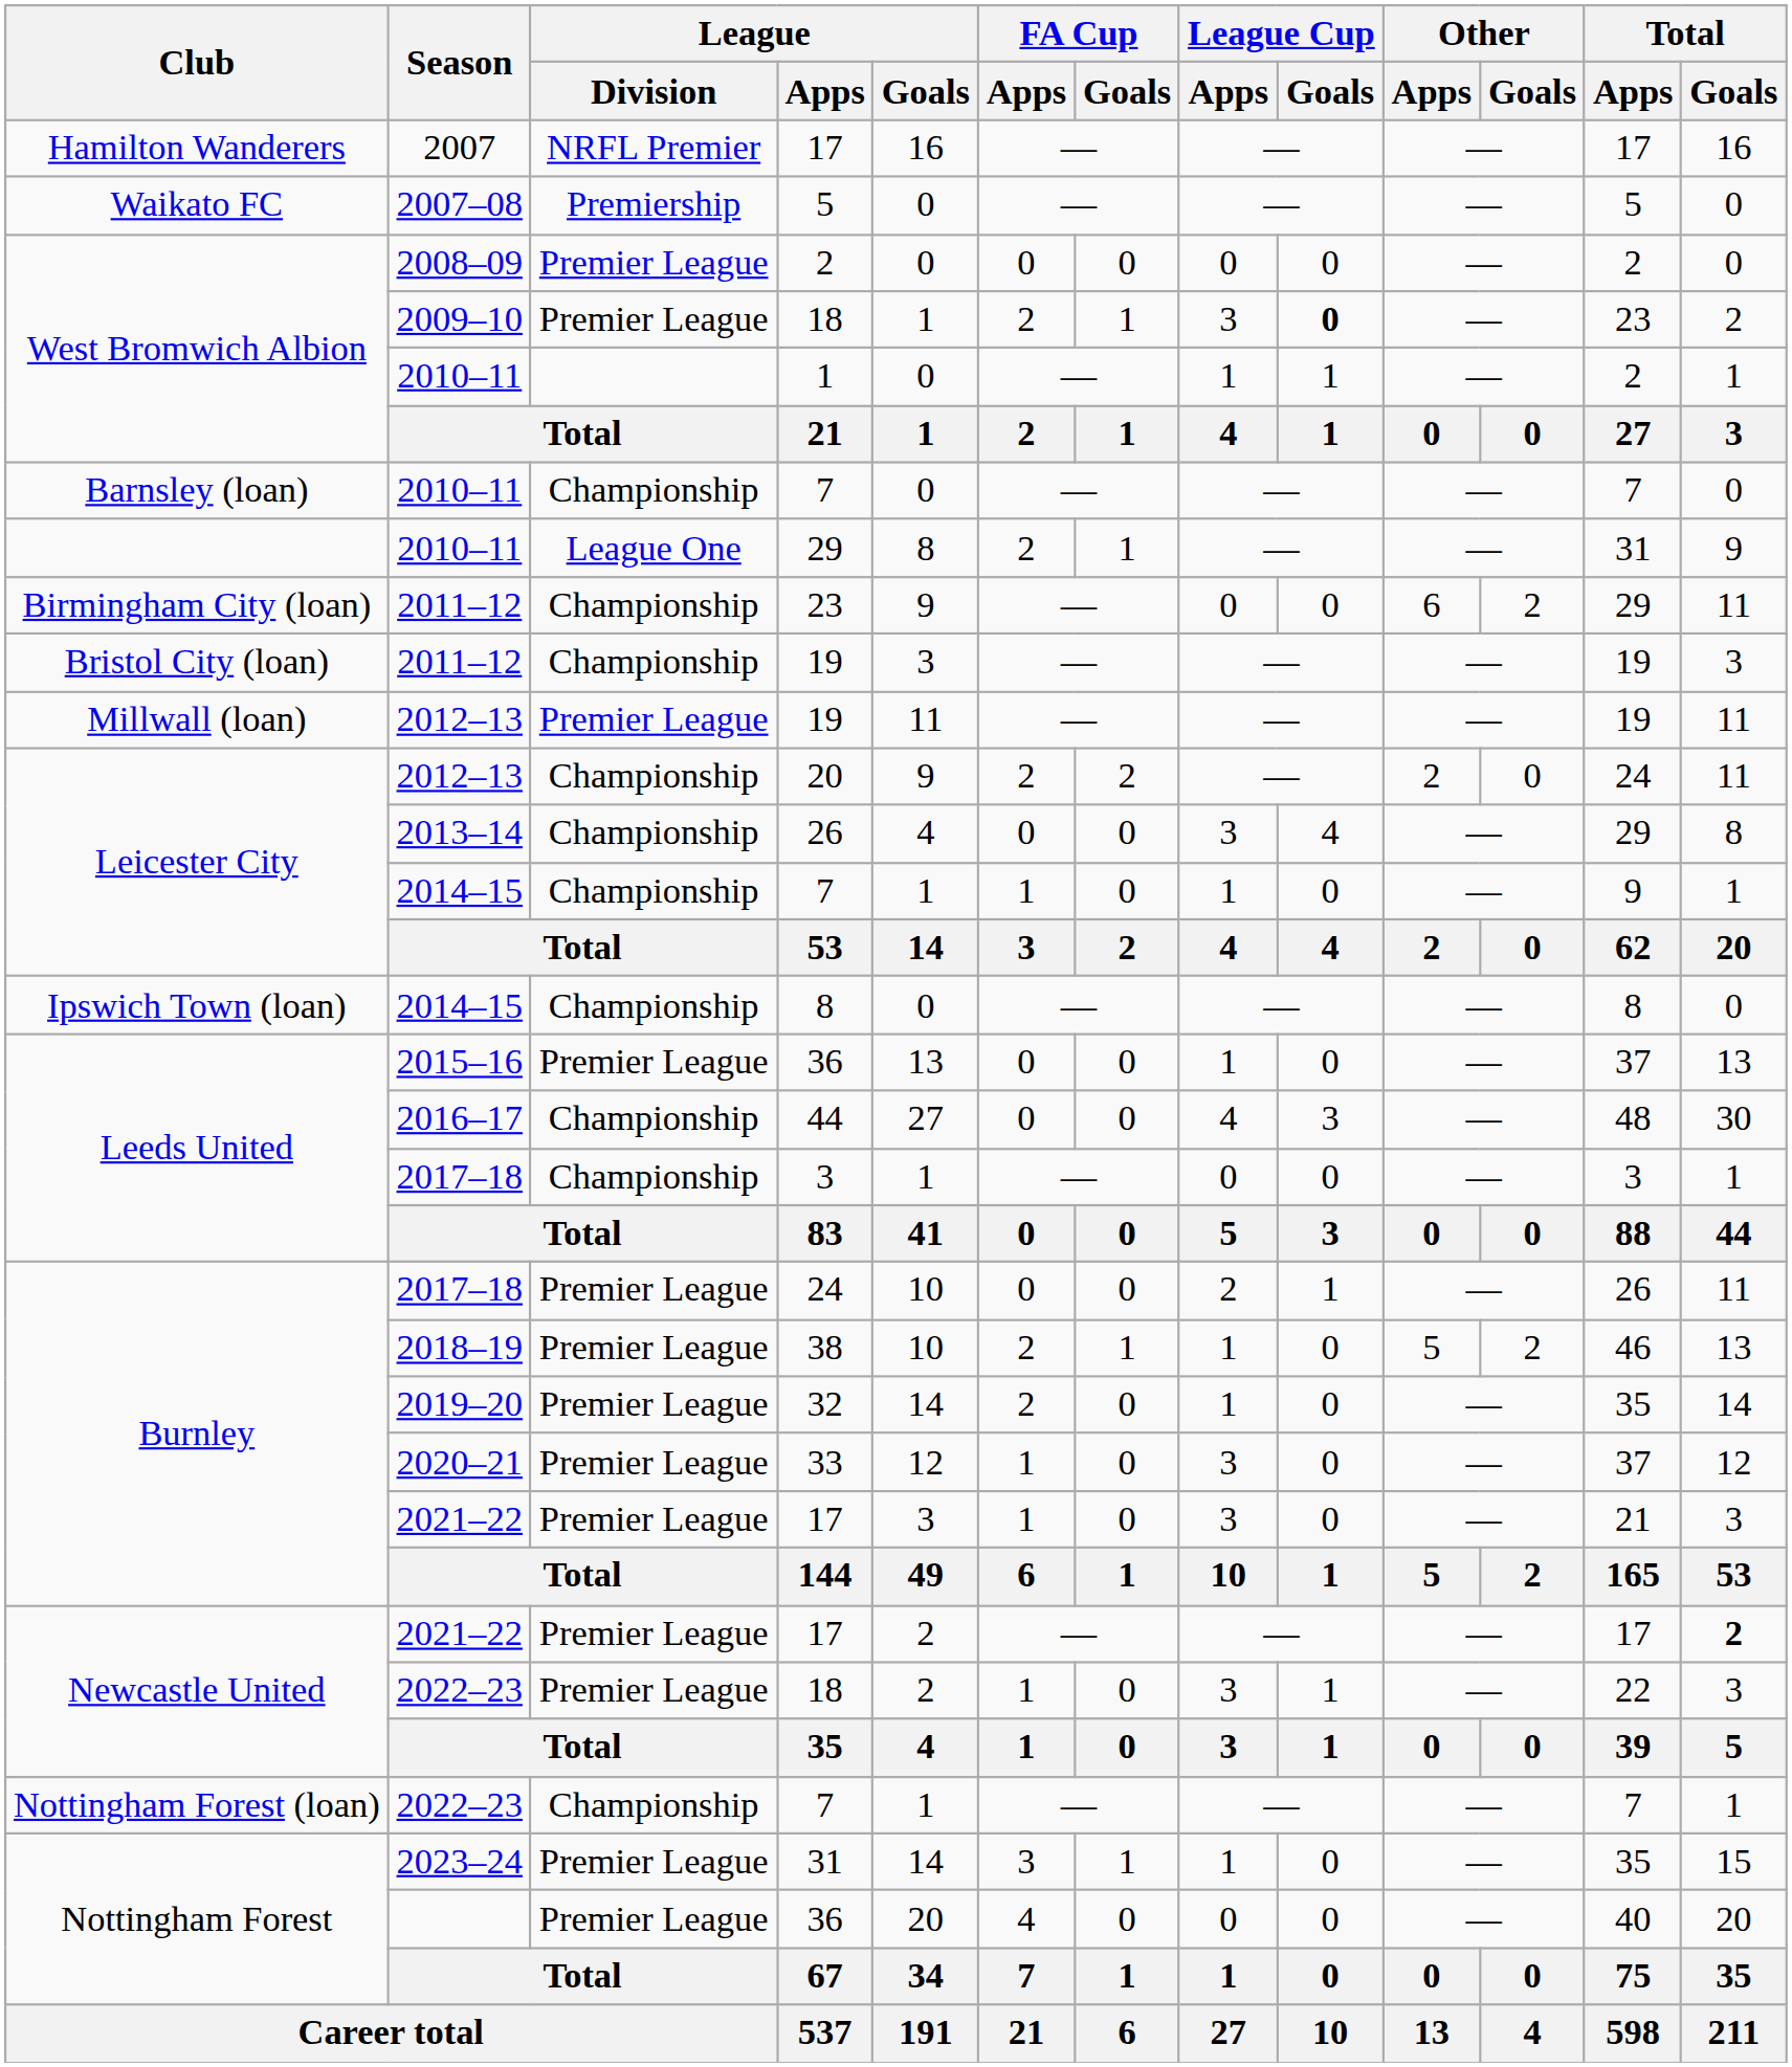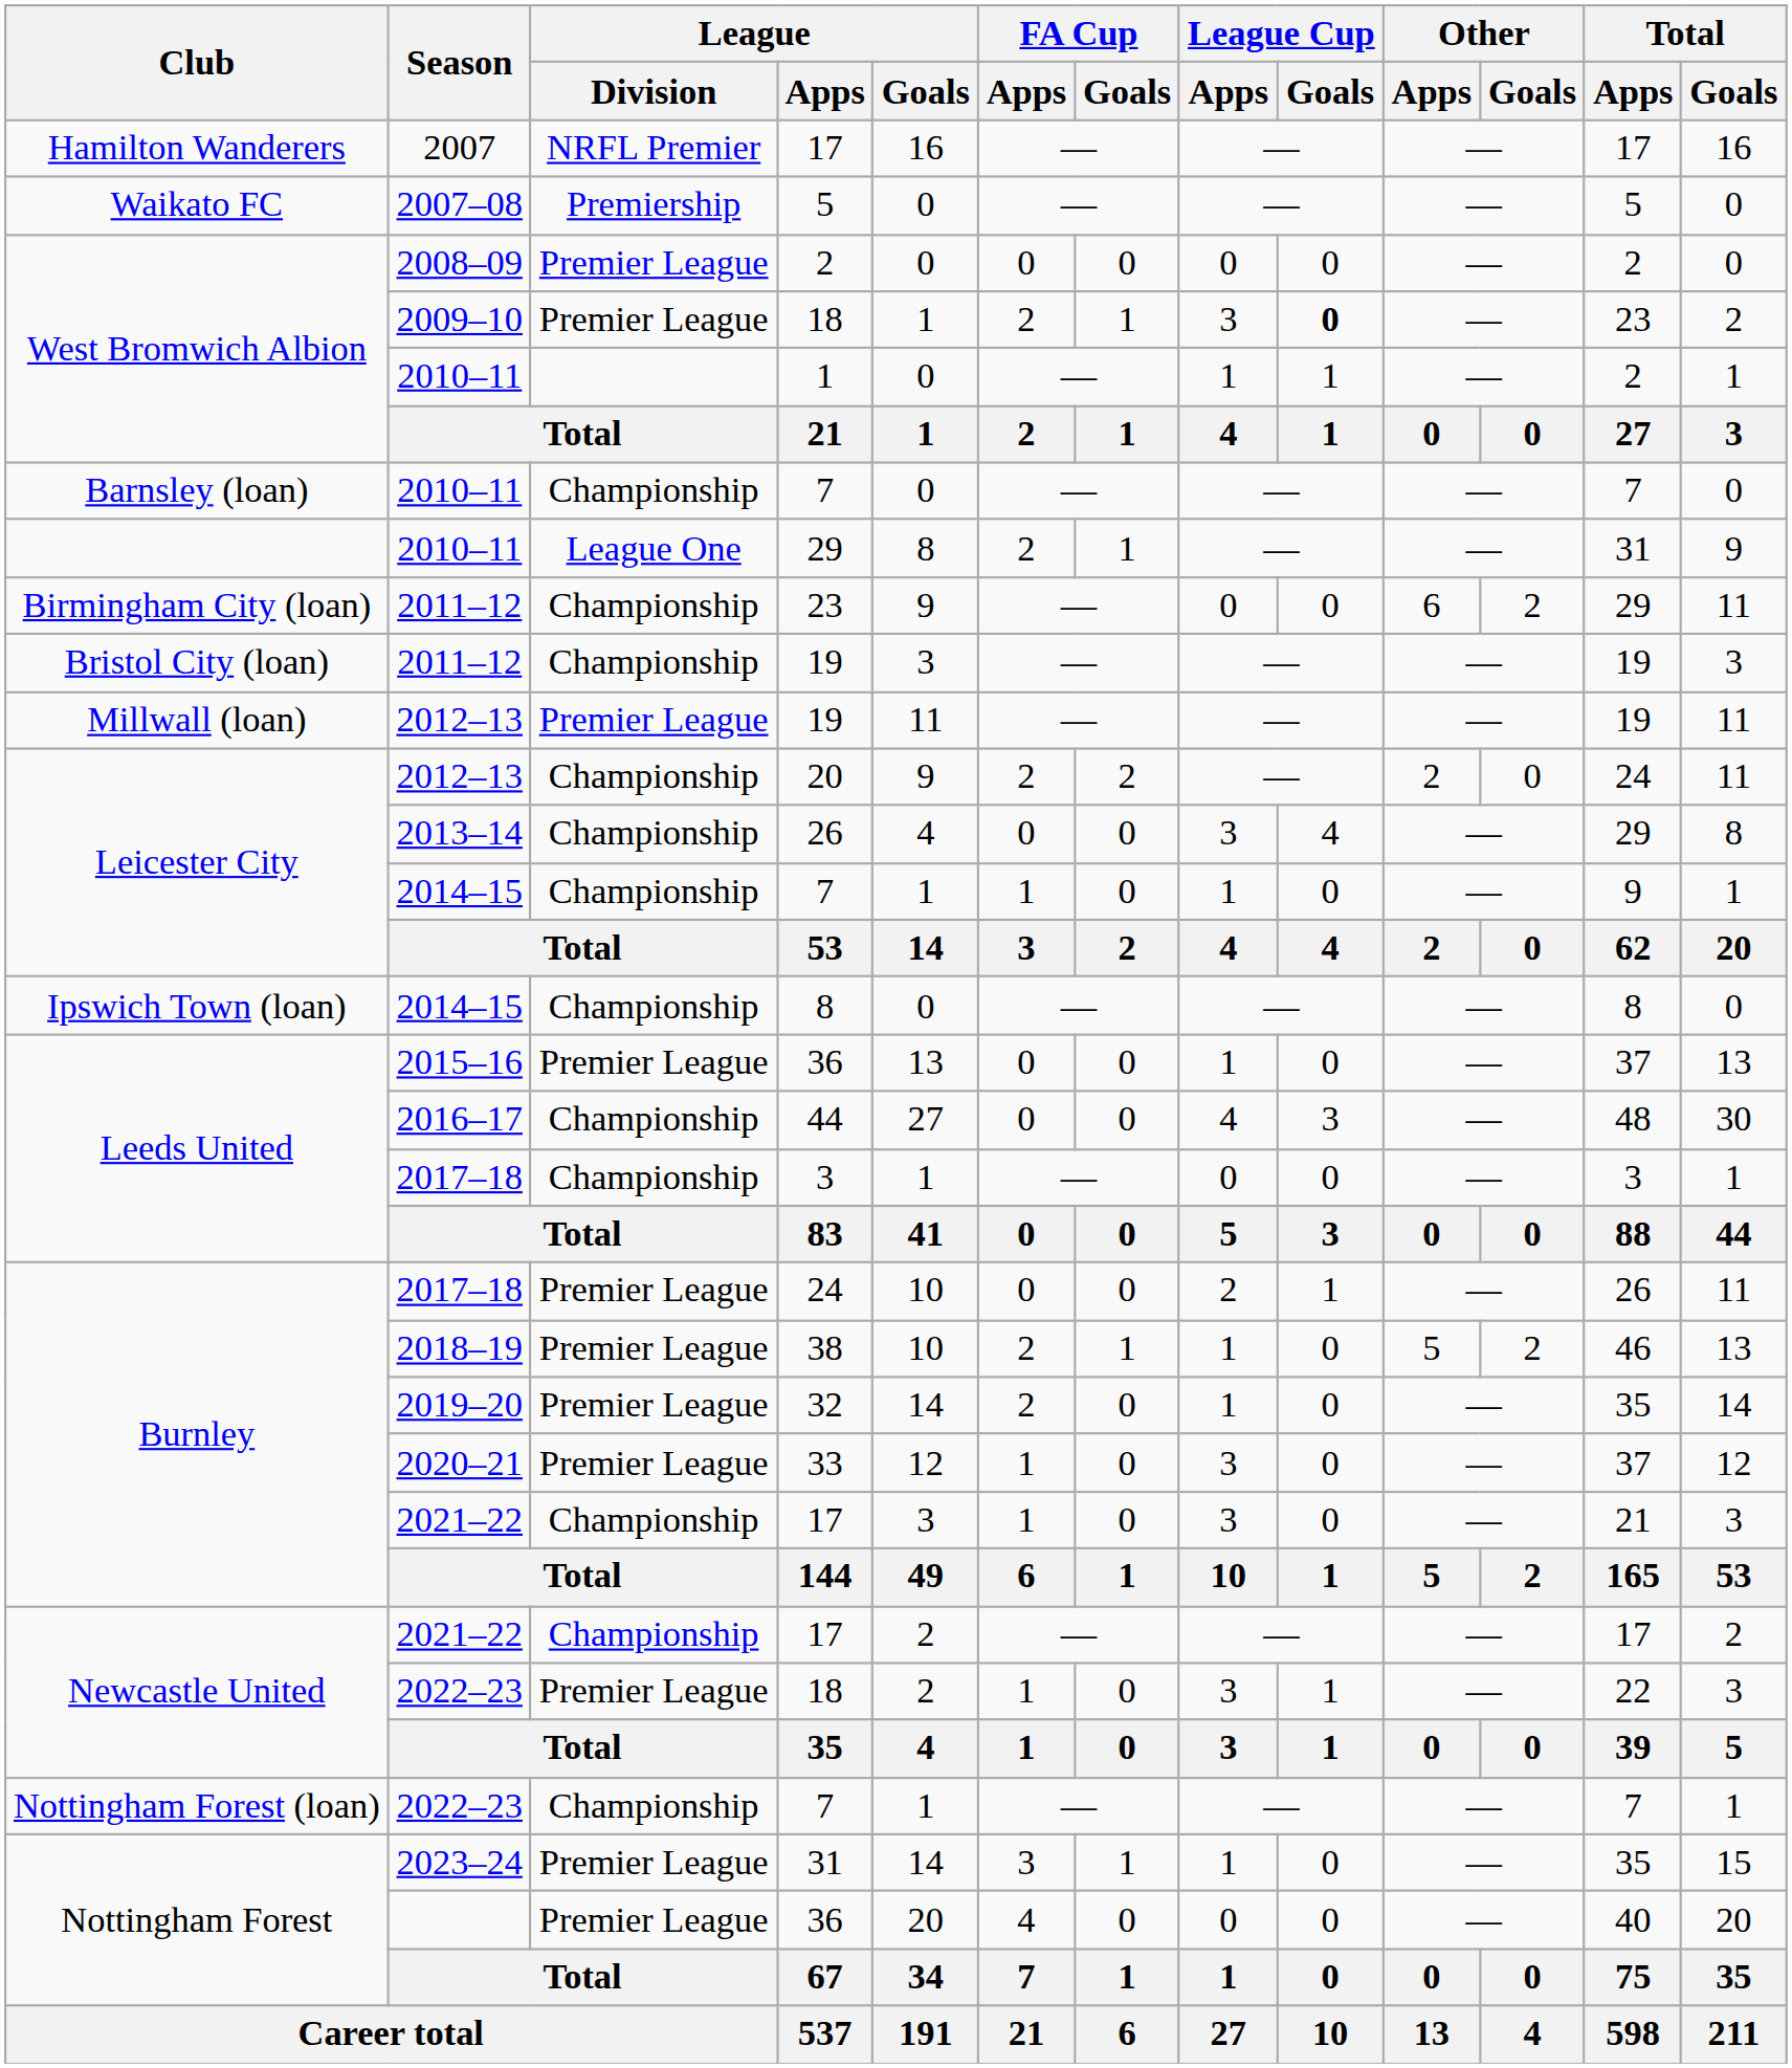 <table class=wikitable style=text-align:center>
 <tr>
 <th rowspan="2">Club</th>
 <th rowspan="2">Season</th>
 <th colspan="3">League</th>
 <th colspan="2"><a href='#'>FA Cup</a></th>
 <th colspan="2"><a href='#'>League Cup</a></th>
 <th colspan="2">Other</th>
 <th colspan="2">Total</th>
 </tr>
 <tr>
 <th>Division</th>
 <th>Apps</th>
 <th>Goals</th>
 <th>Apps</th>
 <th>Goals</th>
 <th>Apps</th>
 <th>Goals</th>
 <th>Apps</th>
 <th>Goals</th>
 <th>Apps</th>
 <th>Goals</th>
 </tr>
 <tr>
 <td><a href='#'>Hamilton Wanderers</a></td>
 <td>2007</td>
 <td><a href='#'>NRFL Premier</a></td>
 <td>17</td>
 <td>16</td>
 <td colspan="2">—</td>
 <td colspan="2">—</td>
 <td colspan="2">—</td>
 <td>17</td>
 <td>16</td>
 </tr>
 <tr>
 <td><a href='#'>Waikato FC</a></td>
 <td><a href='#'>2007–08</a></td>
 <td><a href='#'>Premiership</a></td>
 <td>5</td>
 <td>0</td>
 <td colspan="2">—</td>
 <td colspan="2">—</td>
 <td colspan="2">—</td>
 <td>5</td>
 <td>0</td>
 </tr>
 <tr>
 <td rowspan="4"><a href='#'>West Bromwich Albion</a></td>
 <td><a href='#'>2008–09</a></td>
 <td><a href='#'>Premier League</a></td>
 <td>2</td>
 <td>0</td>
 <td>0</td>
 <td>0</td>
 <td>0</td>
 <td>0</td>
 <td colspan="2">—</td>
 <td>2</td>
 <td>0</td>
 </tr>
 <tr>
 <td><a href='#'>2009–10</a></td>
 <td>Premier League</td>
 <td>18</td>
 <td>1</td>
 <td>2</td>
 <td>1</td>
 <td>3</td>
 <td><strong>0</strong></td>
 <td colspan="2">—</td>
 <td>23</td>
 <td>2</td>
 </tr>
 <tr>
 <td><a href='#'>2010–11</a></td>
 <td></td>
 <td>1</td>
 <td>0</td>
 <td colspan="2">—</td>
 <td>1</td>
 <td>1</td>
 <td colspan="2">—</td>
 <td>2</td>
 <td>1</td>
 </tr>
 <tr>
 <th colspan="2">Total</th>
 <th>21</th>
 <th>1</th>
 <th>2</th>
 <th>1</th>
 <th>4</th>
 <th>1</th>
 <th>0</th>
 <th>0</th>
 <th>27</th>
 <th>3</th>
 </tr>
 <tr>
 <td><a href='#'>Barnsley</a> (loan)</td>
 <td><a href='#'>2010–11</a></td>
 <td>Championship</td>
 <td>7</td>
 <td>0</td>
 <td colspan="2">—</td>
 <td colspan="2">—</td>
 <td colspan="2">—</td>
 <td>7</td>
 <td>0</td>
 </tr>
 <tr>
 <td></td>
 <td><a href='#'>2010–11</a></td>
 <td><a href='#'>League One</a></td>
 <td>29</td>
 <td>8</td>
 <td>2</td>
 <td>1</td>
 <td colspan="2">—</td>
 <td colspan="2">—</td>
 <td>31</td>
 <td>9</td>
 </tr>
 <tr>
 <td><a href='#'>Birmingham City</a> (loan)</td>
 <td><a href='#'>2011–12</a></td>
 <td>Championship</td>
 <td>23</td>
 <td>9</td>
 <td colspan="2">—</td>
 <td>0</td>
 <td>0</td>
 <td>6</td>
 <td>2</td>
 <td>29</td>
 <td>11</td>
 </tr>
 <tr>
 <td><a href='#'>Bristol City</a> (loan)</td>
 <td><a href='#'>2011–12</a></td>
 <td>Championship</td>
 <td>19</td>
 <td>3</td>
 <td colspan="2">—</td>
 <td colspan="2">—</td>
 <td colspan="2">—</td>
 <td>19</td>
 <td>3</td>
 </tr>
 <tr>
 <td><a href='#'>Millwall</a> (loan)</td>
 <td><a href='#'>2012–13</a></td>
 <td><a href='#'>Premier League</a></td>
 <td>19</td>
 <td>11</td>
 <td colspan="2">—</td>
 <td colspan="2">—</td>
 <td colspan="2">—</td>
 <td>19</td>
 <td>11</td>
 </tr>
 <tr>
 <td rowspan="4"><a href='#'>Leicester City</a></td>
 <td><a href='#'>2012–13</a></td>
 <td>Championship</td>
 <td>20</td>
 <td>9</td>
 <td>2</td>
 <td>2</td>
 <td colspan="2">—</td>
 <td>2</td>
 <td>0</td>
 <td>24</td>
 <td>11</td>
 </tr>
 <tr>
 <td><a href='#'>2013–14</a></td>
 <td>Championship</td>
 <td>26</td>
 <td>4</td>
 <td>0</td>
 <td>0</td>
 <td>3</td>
 <td>4</td>
 <td colspan="2">—</td>
 <td>29</td>
 <td>8</td>
 </tr>
 <tr>
 <td><a href='#'>2014–15</a></td>
 <td>Championship</td>
 <td>7</td>
 <td>1</td>
 <td>1</td>
 <td>0</td>
 <td>1</td>
 <td>0</td>
 <td colspan="2">—</td>
 <td>9</td>
 <td>1</td>
 </tr>
 <tr>
 <th colspan="2">Total</th>
 <th>53</th>
 <th>14</th>
 <th>3</th>
 <th>2</th>
 <th>4</th>
 <th>4</th>
 <th>2</th>
 <th>0</th>
 <th>62</th>
 <th>20</th>
 </tr>
 <tr>
 <td><a href='#'>Ipswich Town</a> (loan)</td>
 <td><a href='#'>2014–15</a></td>
 <td>Championship</td>
 <td>8</td>
 <td>0</td>
 <td colspan="2">—</td>
 <td colspan="2">—</td>
 <td colspan="2">—</td>
 <td>8</td>
 <td>0</td>
 </tr>
 <tr>
 <td rowspan="4"><a href='#'>Leeds United</a></td>
 <td><a href='#'>2015–16</a></td>
 <td>Premier League</td>
 <td>36</td>
 <td>13</td>
 <td>0</td>
 <td>0</td>
 <td>1</td>
 <td>0</td>
 <td colspan="2">—</td>
 <td>37</td>
 <td>13</td>
 </tr>
 <tr>
 <td><a href='#'>2016–17</a></td>
 <td>Championship</td>
 <td>44</td>
 <td>27</td>
 <td>0</td>
 <td>0</td>
 <td>4</td>
 <td>3</td>
 <td colspan="2">—</td>
 <td>48</td>
 <td>30</td>
 </tr>
 <tr>
 <td><a href='#'>2017–18</a></td>
 <td>Championship</td>
 <td>3</td>
 <td>1</td>
 <td colspan="2">—</td>
 <td>0</td>
 <td>0</td>
 <td colspan="2">—</td>
 <td>3</td>
 <td>1</td>
 </tr>
 <tr>
 <th colspan="2">Total</th>
 <th>83</th>
 <th>41</th>
 <th>0</th>
 <th>0</th>
 <th>5</th>
 <th>3</th>
 <th>0</th>
 <th>0</th>
 <th>88</th>
 <th>44</th>
 </tr>
 <tr>
 <td rowspan="6"><a href='#'>Burnley</a></td>
 <td><a href='#'>2017–18</a></td>
 <td>Premier League</td>
 <td>24</td>
 <td>10</td>
 <td>0</td>
 <td>0</td>
 <td>2</td>
 <td>1</td>
 <td colspan="2">—</td>
 <td>26</td>
 <td>11</td>
 </tr>
 <tr>
 <td><a href='#'>2018–19</a></td>
 <td>Premier League</td>
 <td>38</td>
 <td>10</td>
 <td>2</td>
 <td>1</td>
 <td>1</td>
 <td>0</td>
 <td>5</td>
 <td>2</td>
 <td>46</td>
 <td>13</td>
 </tr>
 <tr>
 <td><a href='#'>2019–20</a></td>
 <td>Premier League</td>
 <td>32</td>
 <td>14</td>
 <td>2</td>
 <td>0</td>
 <td>1</td>
 <td>0</td>
 <td colspan="2">—</td>
 <td>35</td>
 <td>14</td>
 </tr>
 <tr>
 <td><a href='#'>2020–21</a></td>
 <td>Premier League</td>
 <td>33</td>
 <td>12</td>
 <td>1</td>
 <td>0</td>
 <td>3</td>
 <td>0</td>
 <td colspan="2">—</td>
 <td>37</td>
 <td>12</td>
 </tr>
 <tr>
 <td><a href='#'>2021–22</a></td>
-<td>Premier League</td>
+<td>Championship</td>
 <td>17</td>
 <td>3</td>
 <td>1</td>
 <td>0</td>
 <td>3</td>
 <td>0</td>
 <td colspan="2">—</td>
 <td>21</td>
 <td>3</td>
 </tr>
 <tr>
 <th colspan="2">Total</th>
 <th>144</th>
 <th>49</th>
 <th>6</th>
 <th>1</th>
 <th>10</th>
 <th>1</th>
 <th>5</th>
 <th>2</th>
 <th>165</th>
 <th>53</th>
 </tr>
 <tr>
 <td rowspan="3"><a href='#'>Newcastle United</a></td>
 <td><a href='#'>2021–22</a></td>
-<td>Premier League</td>
+<td><a href='#'>Championship</a></td>
 <td>17</td>
 <td>2</td>
 <td colspan="2">—</td>
 <td colspan="2">—</td>
 <td colspan="2">—</td>
 <td>17</td>
-<td><strong>2</strong></td>
+<td>2</td>
 </tr>
 <tr>
 <td><a href='#'>2022–23</a></td>
 <td>Premier League</td>
 <td>18</td>
 <td>2</td>
 <td>1</td>
 <td>0</td>
 <td>3</td>
 <td>1</td>
 <td colspan="2">—</td>
 <td>22</td>
 <td>3</td>
 </tr>
 <tr>
 <th colspan="2">Total</th>
 <th>35</th>
 <th>4</th>
 <th>1</th>
 <th>0</th>
 <th>3</th>
 <th>1</th>
 <th>0</th>
 <th>0</th>
 <th>39</th>
 <th>5</th>
 </tr>
 <tr>
 <td><a href='#'>Nottingham Forest</a> (loan)</td>
 <td><a href='#'>2022–23</a></td>
 <td>Championship</td>
 <td>7</td>
 <td>1</td>
 <td colspan="2">—</td>
 <td colspan="2">—</td>
 <td colspan="2">—</td>
 <td>7</td>
 <td>1</td>
 </tr>
 <tr>
 <td rowspan=3>Nottingham Forest</td>
 <td><a href='#'>2023–24</a></td>
 <td>Premier League</td>
 <td>31</td>
 <td>14</td>
 <td>3</td>
 <td>1</td>
 <td>1</td>
 <td>0</td>
 <td colspan="2">—</td>
 <td>35</td>
 <td>15</td>
 </tr>
 <tr>
 <td></td>
 <td>Premier League</td>
 <td>36</td>
 <td>20</td>
 <td>4</td>
 <td>0</td>
 <td>0</td>
 <td>0</td>
 <td colspan="2">—</td>
 <td>40</td>
 <td>20</td>
 </tr>
 <tr>
 <th colspan="2">Total</th>
 <th>67</th>
 <th>34</th>
 <th>7</th>
 <th>1</th>
 <th>1</th>
 <th>0</th>
 <th>0</th>
 <th>0</th>
 <th>75</th>
 <th>35</th>
 </tr>
 <tr>
 <th colspan="3">Career total</th>
 <th>537</th>
 <th>191</th>
 <th>21</th>
 <th>6</th>
 <th>27</th>
 <th>10</th>
 <th>13</th>
 <th>4</th>
 <th>598</th>
 <th>211</th>
 </tr>
 </table>
